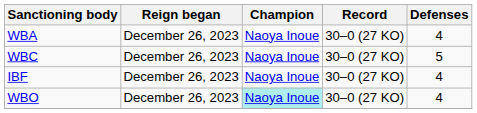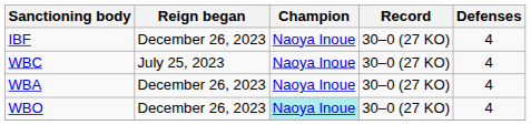 <table class="wikitable">
 <tr>
 <th>Sanctioning body</th>
 <th>Reign began</th>
 <th>Champion</th>
 <th>Record</th>
 <th>Defenses</th>
 </tr>
 <tr>
-<td><a href='#'>WBA</a></td>
+<td><a href='#'>IBF</a></td>
 <td>December 26, 2023</td>
 <td><a href='#'>Naoya Inoue</a></td>
 <td>30–0 (27 KO)</td>
 <td align=center>4</td>
 </tr>
 <tr>
 <td><a href='#'>WBC</a></td>
-<td>December 26, 2023</td>
+<td>July 25, 2023</td>
 <td><a href='#'>Naoya Inoue</a></td>
 <td>30–0 (27 KO)</td>
-<td align=center>5</td>
+<td align=center>4</td>
 </tr>
 <tr>
-<td><a href='#'>IBF</a></td>
+<td><a href='#'>WBA</a></td>
 <td>December 26, 2023</td>
 <td><a href='#'>Naoya Inoue</a></td>
 <td>30–0 (27 KO)</td>
 <td align=center>4</td>
 </tr>
 <tr>
 <td><a href='#'>WBO</a></td>
 <td>December 26, 2023</td>
 <td style="background: paleturquoise;"><a href='#'>Naoya Inoue</a></td>
 <td>30–0 (27 KO)</td>
 <td align=center>4</td>
 </tr>
 <tr>
 </tr>
 </table>
